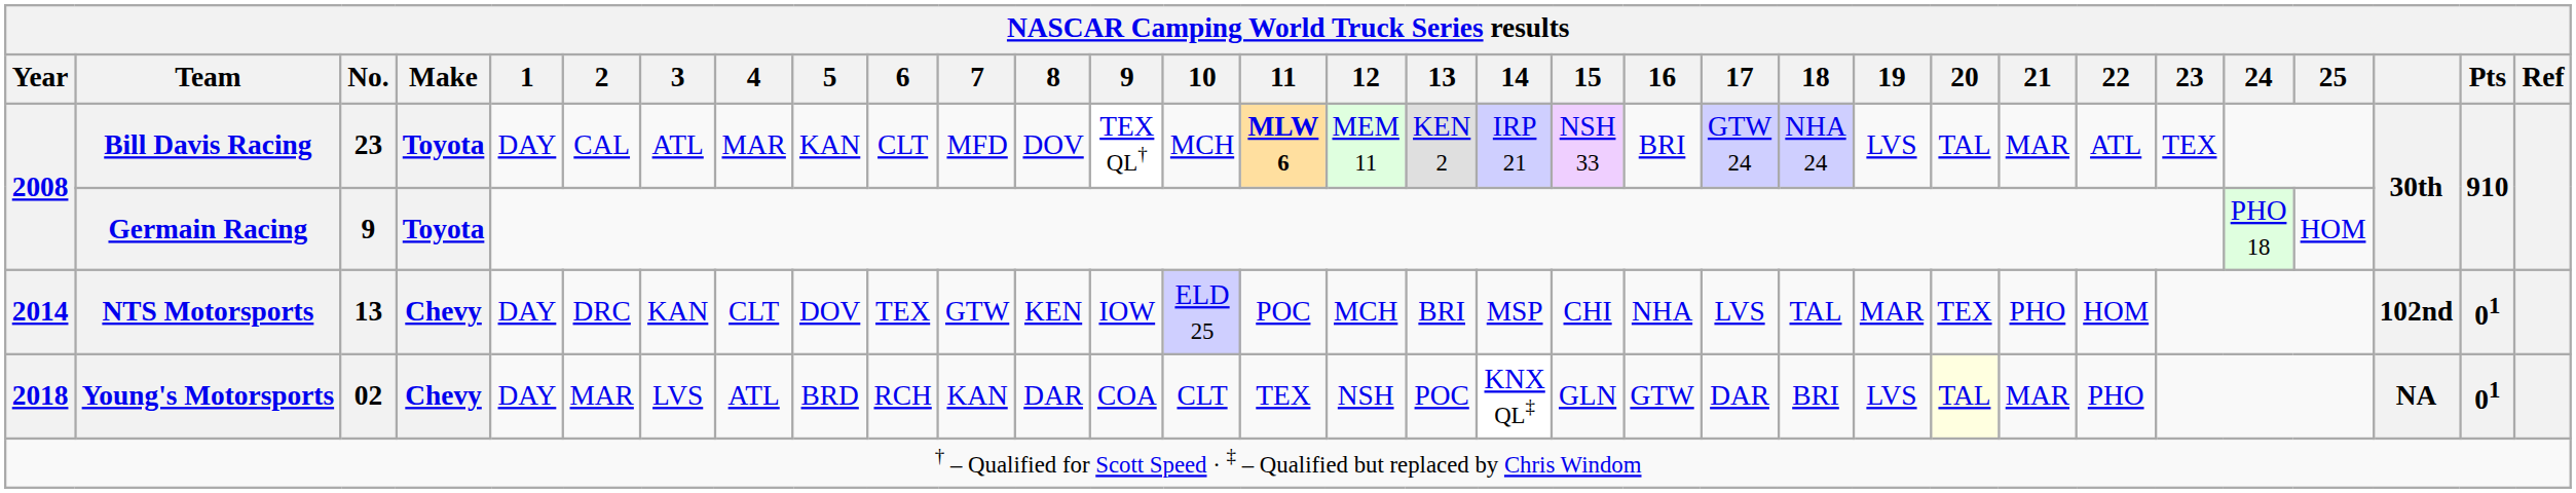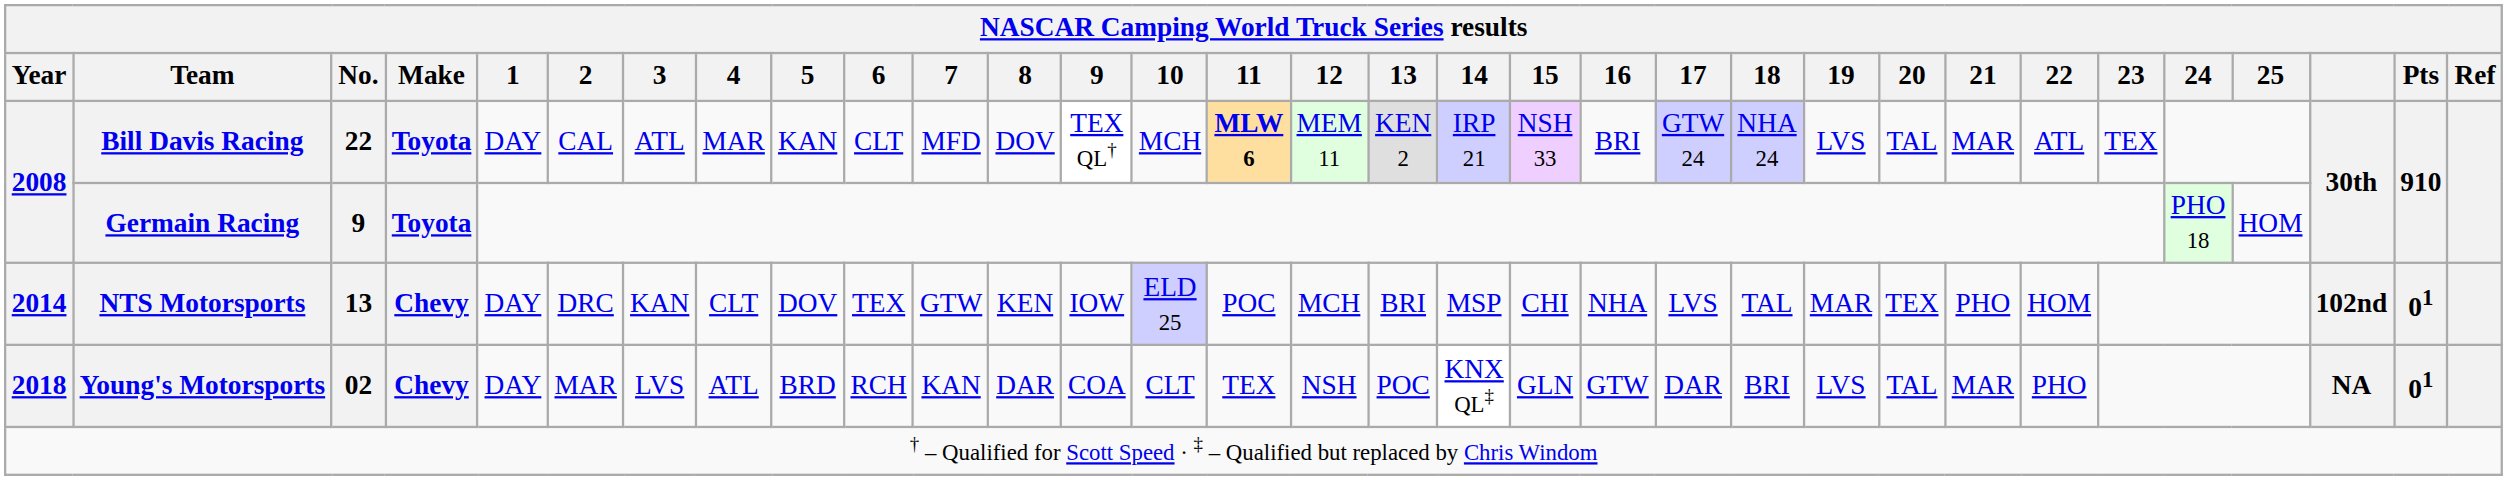 <table class="wikitable" style="text-align:center; font-size:75%">
 <tr>
 <th colspan=45><a href='#'>NASCAR Camping World Truck Series</a> results</th>
 </tr>
 <tr>
 <th>Year</th>
 <th>Team</th>
 <th>No.</th>
 <th>Make</th>
 <th>1</th>
 <th>2</th>
 <th>3</th>
 <th>4</th>
 <th>5</th>
 <th>6</th>
 <th>7</th>
 <th>8</th>
 <th>9</th>
 <th>10</th>
 <th>11</th>
 <th>12</th>
 <th>13</th>
 <th>14</th>
 <th>15</th>
 <th>16</th>
 <th>17</th>
 <th>18</th>
 <th>19</th>
 <th>20</th>
 <th>21</th>
 <th>22</th>
 <th>23</th>
 <th>24</th>
 <th>25</th>
 <th></th>
 <th>Pts</th>
 <th>Ref</th>
 </tr>
 <tr>
 <th rowspan=2><a href='#'>2008</a></th>
 <th><a href='#'>Bill Davis Racing</a></th>
-<th>23</th>
+<th>22</th>
 <th><a href='#'>Toyota</a></th>
 <td><a href='#'>DAY</a></td>
 <td><a href='#'>CAL</a></td>
 <td><a href='#'>ATL</a></td>
 <td><a href='#'>MAR</a></td>
 <td><a href='#'>KAN</a></td>
 <td><a href='#'>CLT</a></td>
 <td><a href='#'>MFD</a></td>
 <td><a href='#'>DOV</a></td>
 <td style="background:#FFFFFF;"><a href='#'>TEX</a><br><small>QL<sup>†</sup></small></td>
 <td><a href='#'>MCH</a></td>
 <td style="background:#FFDF9F;"><strong><a href='#'>MLW</a><br><small>6</small></strong></td>
 <td style="background:#DFFFDF;"><a href='#'>MEM</a><br><small>11</small></td>
 <td style="background:#DFDFDF;"><a href='#'>KEN</a><br><small>2</small></td>
 <td style="background:#CFCFFF;"><a href='#'>IRP</a><br><small>21</small></td>
 <td style="background:#EFCFFF;"><a href='#'>NSH</a><br><small>33</small></td>
 <td><a href='#'>BRI</a></td>
 <td style="background:#CFCFFF;"><a href='#'>GTW</a><br><small>24</small></td>
 <td style="background:#CFCFFF;"><a href='#'>NHA</a><br><small>24</small></td>
 <td><a href='#'>LVS</a></td>
 <td><a href='#'>TAL</a></td>
 <td><a href='#'>MAR</a></td>
 <td><a href='#'>ATL</a></td>
 <td><a href='#'>TEX</a></td>
 <td colspan=2></td>
 <th rowspan=2>30th</th>
 <th rowspan=2>910</th>
 <th rowspan=2></th>
 </tr>
 <tr>
 <th><a href='#'>Germain Racing</a></th>
 <th>9</th>
 <th><a href='#'>Toyota</a></th>
 <td colspan=23></td>
 <td style="background:#DFFFDF;"><a href='#'>PHO</a><br><small>18</small></td>
 <td><a href='#'>HOM</a></td>
 </tr>
 <tr>
 <th><a href='#'>2014</a></th>
 <th><a href='#'>NTS Motorsports</a></th>
 <th>13</th>
 <th><a href='#'>Chevy</a></th>
 <td><a href='#'>DAY</a></td>
 <td><a href='#'>DRC</a></td>
 <td><a href='#'>KAN</a></td>
 <td><a href='#'>CLT</a></td>
 <td><a href='#'>DOV</a></td>
 <td><a href='#'>TEX</a></td>
 <td><a href='#'>GTW</a></td>
 <td><a href='#'>KEN</a></td>
 <td><a href='#'>IOW</a></td>
 <td style="background:#CFCFFF;"><a href='#'>ELD</a><br><small>25</small></td>
 <td><a href='#'>POC</a></td>
 <td><a href='#'>MCH</a></td>
 <td><a href='#'>BRI</a></td>
 <td><a href='#'>MSP</a></td>
 <td><a href='#'>CHI</a></td>
 <td><a href='#'>NHA</a></td>
 <td><a href='#'>LVS</a></td>
 <td><a href='#'>TAL</a></td>
 <td><a href='#'>MAR</a></td>
 <td><a href='#'>TEX</a></td>
 <td><a href='#'>PHO</a></td>
 <td><a href='#'>HOM</a></td>
 <td colspan=3></td>
 <th>102nd</th>
 <th>0<sup>1</sup></th>
 <th></th>
 </tr>
 <tr>
 <th><a href='#'>2018</a></th>
 <th><a href='#'>Young's Motorsports</a></th>
 <th>02</th>
 <th><a href='#'>Chevy</a></th>
 <td><a href='#'>DAY</a></td>
 <td><a href='#'>MAR</a></td>
 <td><a href='#'>LVS</a></td>
 <td><a href='#'>ATL</a></td>
 <td><a href='#'>BRD</a></td>
 <td><a href='#'>RCH</a></td>
 <td><a href='#'>KAN</a></td>
 <td><a href='#'>DAR</a></td>
 <td><a href='#'>COA</a></td>
 <td><a href='#'>CLT</a></td>
 <td><a href='#'>TEX</a></td>
 <td><a href='#'>NSH</a></td>
 <td><a href='#'>POC</a></td>
 <td style="background:#FFFFFF;"><a href='#'>KNX</a><br><small>QL<sup>‡</sup></small></td>
 <td><a href='#'>GLN</a></td>
 <td><a href='#'>GTW</a></td>
 <td><a href='#'>DAR</a></td>
 <td><a href='#'>BRI</a></td>
 <td><a href='#'>LVS</a></td>
-<td style="background: lightyellow;"><a href='#'>TAL</a></td>
+<td><a href='#'>TAL</a></td>
 <td><a href='#'>MAR</a></td>
 <td><a href='#'>PHO</a></td>
 <td colspan=3></td>
 <th>NA</th>
 <th>0<sup>1</sup></th>
 <th></th>
 </tr>
 <tr>
 <td colspan=33><small><sup>†</sup> – Qualified for <a href='#'>Scott Speed</a> · <sup>‡</sup> – Qualified but replaced by <a href='#'>Chris Windom</a></small></td>
 </tr>
 </table>
